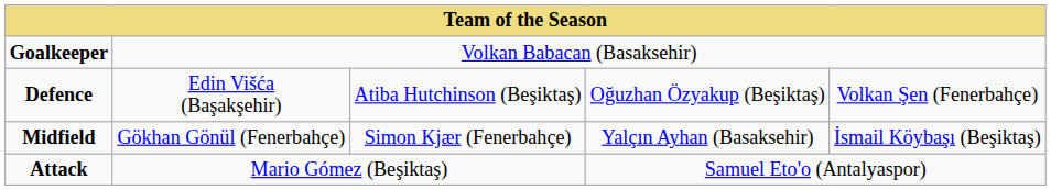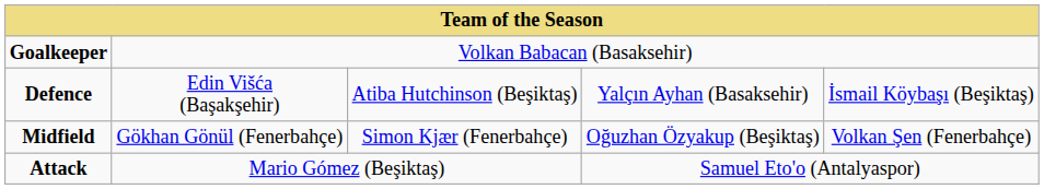 <table class="wikitable" style="text-align:center">
 <tr>
 <th style="background-color: #eedd82"     colspan="13">Team of the Season</th>
 </tr>
 <tr>
 <td><strong>Goalkeeper</strong></td>
 <td colspan="4"> <a href='#'>Volkan Babacan</a> (Basaksehir)</td>
 </tr>
 <tr>
 <td><strong>Defence</strong></td>
 <td> <a href='#'>Edin Višća</a><br>(Başakşehir)</td>
 <td lowspan="1"> <a href='#'>Atiba Hutchinson</a> (Beşiktaş)</td>
-<td lowspan="1"> <a href='#'>Oğuzhan Özyakup</a> (Beşiktaş)</td>
-<td lowspan="1"> <a href='#'>Volkan Şen</a> (Fenerbahçe)</td>
+<td> <a href='#'>Yalçın Ayhan</a> (Basaksehir)</td>
+<td> <a href='#'>İsmail Köybaşı</a> (Beşiktaş)</td>
 </tr>
 <tr>
 <td><strong>Midfield</strong></td>
 <td lowspan="1"> <a href='#'>Gökhan Gönül</a> (Fenerbahçe)</td>
 <td lowspan="1"> <a href='#'>Simon Kjær</a> (Fenerbahçe)</td>
-<td> <a href='#'>Yalçın Ayhan</a> (Basaksehir)</td>
-<td> <a href='#'>İsmail Köybaşı</a> (Beşiktaş)</td>
+<td lowspan="1"> <a href='#'>Oğuzhan Özyakup</a> (Beşiktaş)</td>
+<td lowspan="1"> <a href='#'>Volkan Şen</a> (Fenerbahçe)</td>
 </tr>
 <tr>
 <td><strong>Attack</strong></td>
 <td colspan="2.5"> <a href='#'>Mario Gómez</a> (Beşiktaş)</td>
 <td colspan="2.5"> <a href='#'>Samuel Eto'o</a> (Antalyaspor)</td>
 </tr>
 </table>
